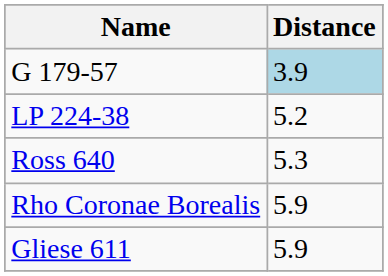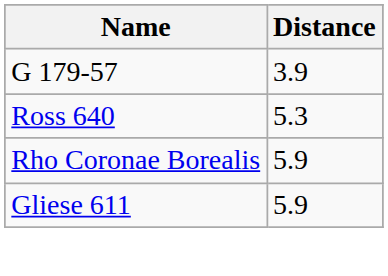 <table class="wikitable unsortable">
 <tr>
 <th>Name</th>
 <th>Distance </th>
 </tr>
 <tr>
 <td>G 179-57</td>
-<td style="background: lightblue;">3.9</td>
-</tr>
-<tr>
-<td><a href='#'>LP 224-38</a></td>
-<td>5.2</td>
+<td>3.9</td>
 </tr>
 <tr>
 <td><a href='#'>Ross 640</a></td>
 <td>5.3</td>
 </tr>
 <tr>
 <td><a href='#'>Rho Coronae Borealis</a></td>
 <td>5.9</td>
 </tr>
 <tr>
 <td><a href='#'>Gliese 611</a></td>
 <td>5.9</td>
 </tr>
 </table>
